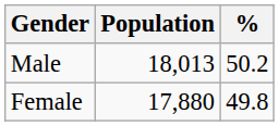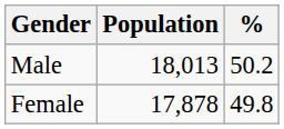 <table class="wikitable" style="text-align:right">
 <tr>
 <th>Gender</th>
 <th>Population</th>
 <th>%</th>
 </tr>
 <tr>
 <td style="text-align:left">Male</td>
 <td>18,013</td>
 <td>50.2</td>
 </tr>
 <tr>
 <td style="text-align:left">Female</td>
-<td>17,880</td>
+<td>17,878</td>
 <td>49.8</td>
 </tr>
 </table>
